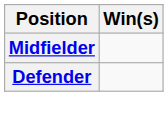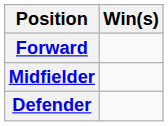 <table class="wikitable plainrowheaders sortable">
 <tr>
 <th scope=col>Position</th>
 <th scope=col>Win(s)</th>
+</tr>
+<tr>
+<th scope=row><a href='#'>Forward</a></th>
+<td align="center"></td>
 </tr>
 <tr>
 <th scope=row><a href='#'>Midfielder</a></th>
 <td align="center"></td>
 </tr>
 <tr>
 <th scope=row><a href='#'>Defender</a></th>
 <td align="center"></td>
 </tr>
 </table>
